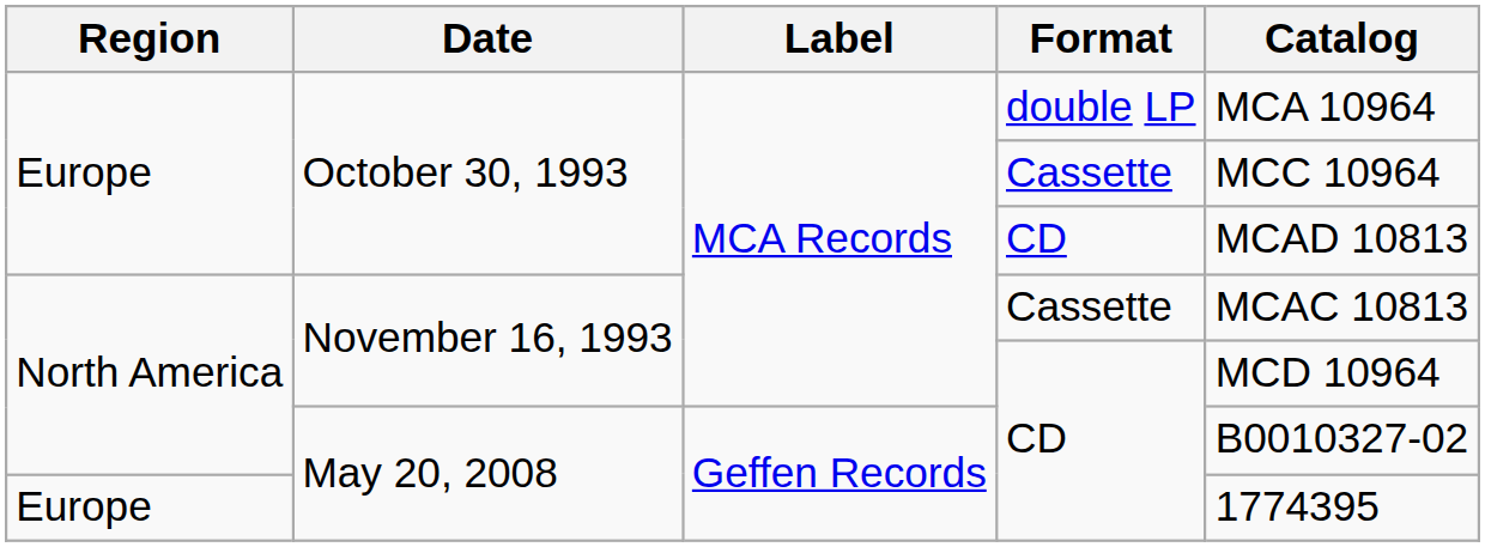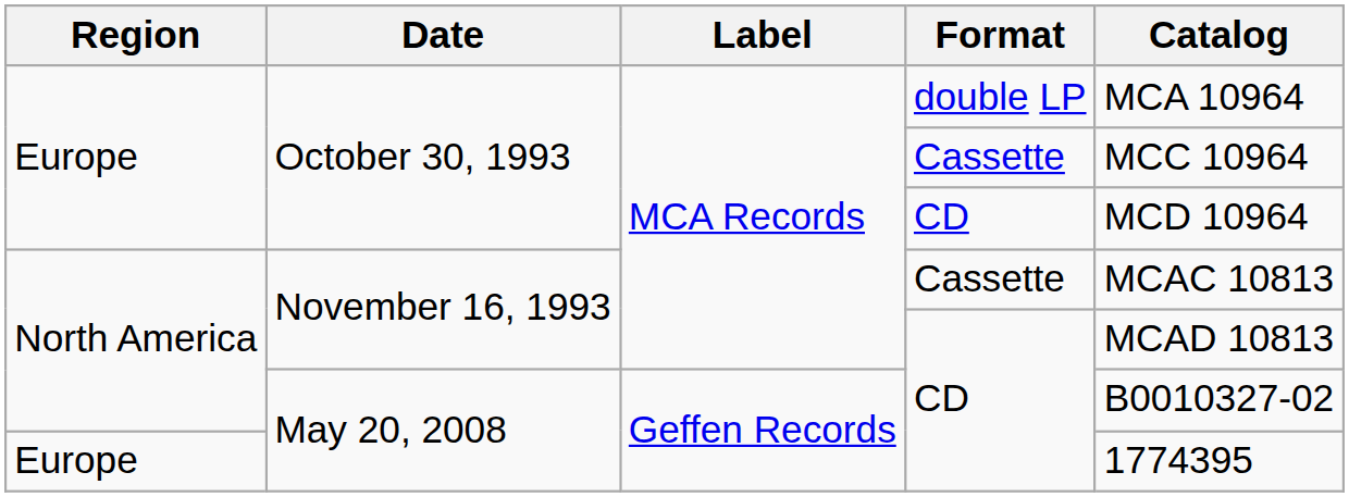 <table class="wikitable">
 <tr>
 <th scope="col">Region</th>
 <th scope="col">Date</th>
 <th scope="col">Label</th>
 <th scope="col">Format</th>
 <th scope="col">Catalog</th>
 </tr>
 <tr>
 <td rowspan="3">Europe</td>
 <td rowspan="3">October 30, 1993</td>
 <td rowspan="5"><a href='#'>MCA Records</a></td>
 <td><a href='#'>double</a> <a href='#'>LP</a></td>
 <td>MCA 10964</td>
 </tr>
 <tr>
 <td><a href='#'>Cassette</a></td>
 <td>MCC 10964</td>
 </tr>
 <tr>
 <td><a href='#'>CD</a></td>
-<td>MCAD 10813</td>
+<td>MCD 10964</td>
 </tr>
 <tr>
 <td rowspan="3">North America</td>
 <td rowspan="2">November 16, 1993</td>
 <td>Cassette</td>
 <td>MCAC 10813</td>
 </tr>
 <tr>
 <td rowspan="3">CD</td>
-<td>MCD 10964</td>
+<td>MCAD 10813</td>
 </tr>
 <tr>
 <td rowspan="2">May 20, 2008</td>
 <td rowspan="2"><a href='#'>Geffen Records</a></td>
 <td>B0010327-02</td>
 </tr>
 <tr>
 <td>Europe</td>
 <td>1774395</td>
 </tr>
 </table>
